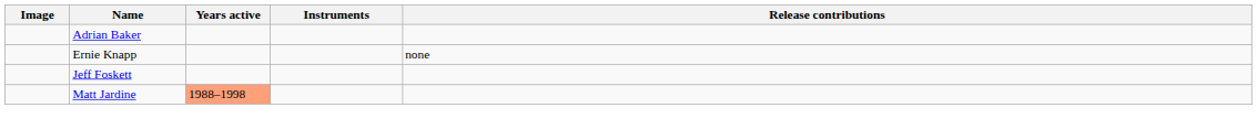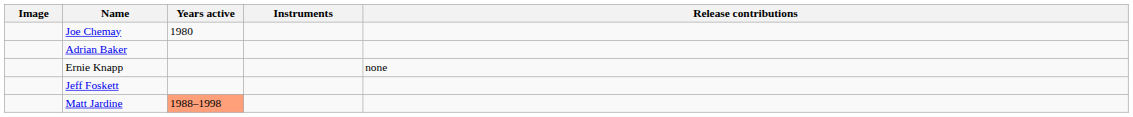 <table class="wikitable" width="100%" border="1">
 <tr>
 <th width="75">Image</th>
 <th width="140">Name</th>
 <th width="100">Years active</th>
 <th width="160">Instruments</th>
 <th>Release contributions</th>
+</tr>
+<tr>
+<td></td>
+<td><a href='#'>Joe Chemay</a></td>
+<td>1980</td>
+<td></td>
+<td></td>
 </tr>
 <tr>
 <td></td>
 <td><a href='#'>Adrian Baker</a></td>
 <td></td>
 <td></td>
 <td></td>
 </tr>
 <tr>
 <td></td>
 <td>Ernie Knapp</td>
 <td></td>
 <td></td>
 <td>none</td>
 </tr>
 <tr>
 <td></td>
 <td><a href='#'>Jeff Foskett</a></td>
 <td></td>
 <td></td>
 <td></td>
 </tr>
 <tr>
 <td></td>
 <td><a href='#'>Matt Jardine</a></td>
 <td style="background: lightsalmon;">1988–1998 </td>
 <td></td>
 <td></td>
 </tr>
 </table>
